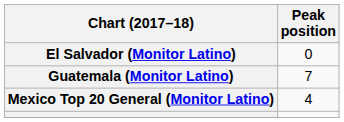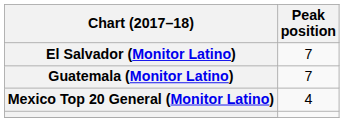 <table class="wikitable sortable plainrowheaders" style="text-align:center">
 <tr>
 <th scope="col">Chart (2017–18)</th>
 <th scope="col">Peak<br>position</th>
 </tr>
 <tr>
 <th scope="row">El Salvador (<a href='#'>Monitor Latino</a>)</th>
-<td align="center">0</td>
+<td align="center">7</td>
 </tr>
 <tr>
 <th scope="row">Guatemala (<a href='#'>Monitor Latino</a>)</th>
 <td align="center">7</td>
 </tr>
 <tr>
 <th scope="row">Mexico Top 20 General (<a href='#'>Monitor Latino</a>)</th>
 <td align="center">4</td>
 </tr>
 <tr>
 <th scope="row"></th>
 </tr>
 <tr>
 </tr>
 <tr>
 </tr>
 <tr>
 </tr>
 <tr>
 </tr>
 </table>
